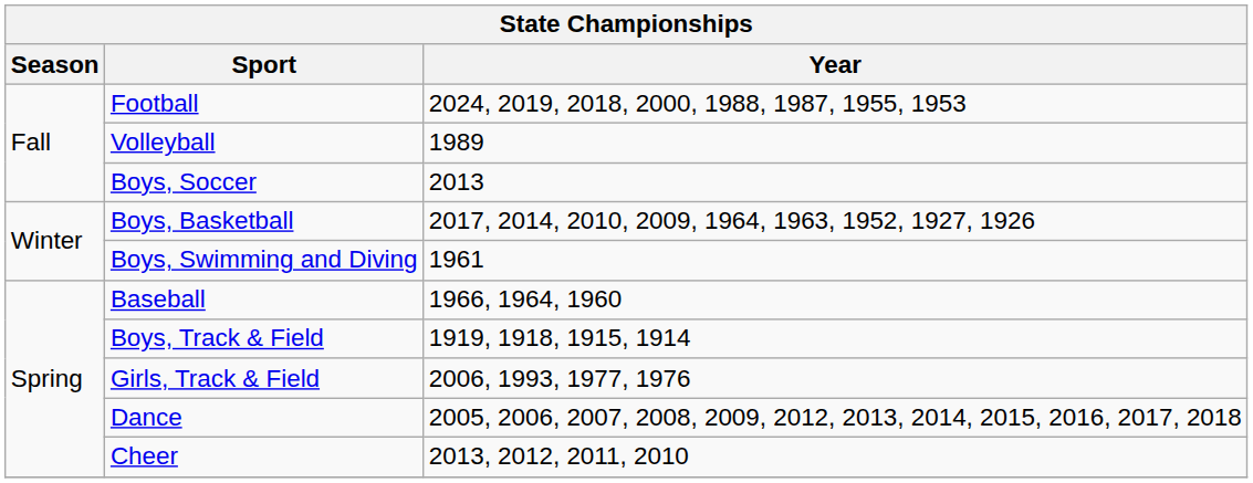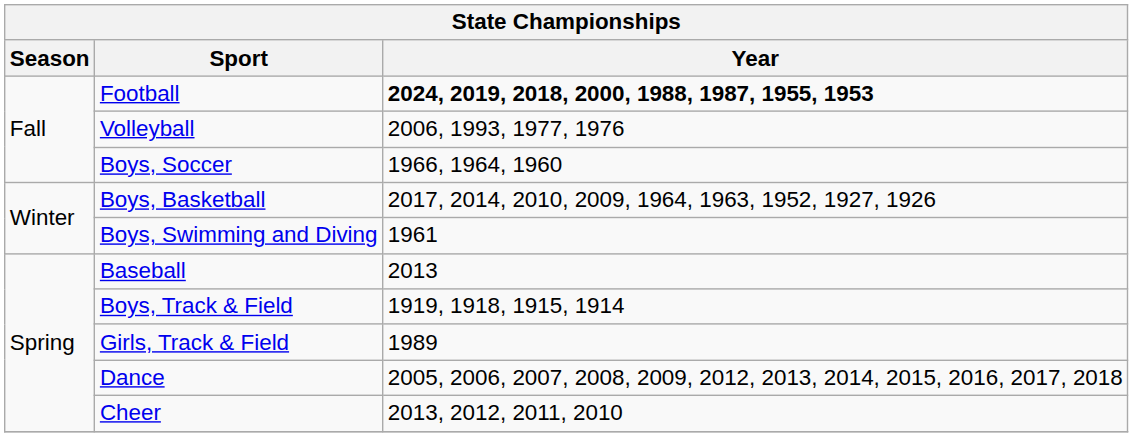 <table class="wikitable">
 <tr>
 <th colspan="4">State Championships</th>
 </tr>
 <tr>
 <th>Season</th>
 <th>Sport</th>
 <th>Year</th>
 </tr>
 <tr>
 <td rowspan="3">Fall</td>
 <td><a href='#'>Football</a></td>
-<td>2024, 2019, 2018, 2000, 1988, 1987, 1955, 1953</td>
+<td><strong>2024, 2019, 2018, 2000, 1988, 1987, 1955, 1953</strong></td>
 </tr>
 <tr>
 <td><a href='#'>Volleyball</a></td>
-<td>1989</td>
+<td>2006, 1993, 1977, 1976</td>
 </tr>
 <tr>
 <td><a href='#'>Boys, Soccer</a></td>
-<td>2013</td>
+<td>1966, 1964, 1960</td>
 </tr>
 <tr>
 <td rowspan="2">Winter</td>
 <td><a href='#'>Boys, Basketball</a></td>
 <td>2017, 2014, 2010, 2009, 1964, 1963, 1952, 1927, 1926</td>
 </tr>
 <tr>
 <td><a href='#'>Boys, Swimming and Diving</a></td>
 <td>1961</td>
 </tr>
 <tr>
 <td rowspan="5">Spring</td>
 <td><a href='#'>Baseball</a></td>
-<td>1966, 1964, 1960</td>
+<td>2013</td>
 </tr>
 <tr>
 <td><a href='#'>Boys, Track & Field</a></td>
 <td>1919, 1918, 1915, 1914</td>
 </tr>
 <tr>
 <td><a href='#'>Girls, Track & Field</a></td>
-<td>2006, 1993, 1977, 1976</td>
+<td>1989</td>
 </tr>
 <tr>
 <td><a href='#'>Dance</a></td>
 <td>2005, 2006, 2007, 2008, 2009, 2012, 2013, 2014, 2015, 2016, 2017, 2018</td>
 </tr>
 <tr>
 <td><a href='#'>Cheer</a></td>
 <td>2013, 2012, 2011, 2010</td>
 </tr>
 <tr>
 </tr>
 </table>
